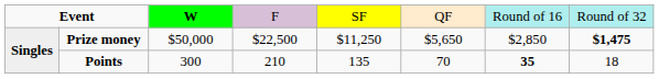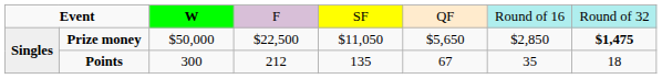 <table class=wikitable style=font-size:95%;text-align:center>
 <tr>
 <td colspan="2" style="width:150px"><strong>Event</strong></td>
 <td style="width:85px; background:lime"><strong>W</strong></td>
 <td style="width:85px; background:thistle">F</td>
 <td style="width:85px; background:#ffff00">SF</td>
 <td style="width:85px; background:#ffebcd">QF</td>
 <td style="width:85px; background:#afeeee">Round of 16</td>
 <td style="width:85px; background:#afeeee">Round of 32</td>
 </tr>
 <tr>
 <th rowspan="2" style=background:#efefef>Singles</th>
 <th style=background:#f8f8f8>Prize money</th>
 <td>$50,000</td>
 <td>$22,500</td>
-<td>$11,250</td>
+<td>$11,050</td>
 <td>$5,650</td>
 <td>$2,850</td>
 <td><strong>$1,475</strong></td>
 </tr>
 <tr>
 <th style=background:#f8f8f8>Points</th>
 <td>300</td>
-<td>210</td>
+<td>212</td>
 <td>135</td>
-<td>70</td>
-<td><strong>35</strong></td>
+<td>67</td>
+<td>35</td>
 <td>18</td>
 </tr>
 </table>
